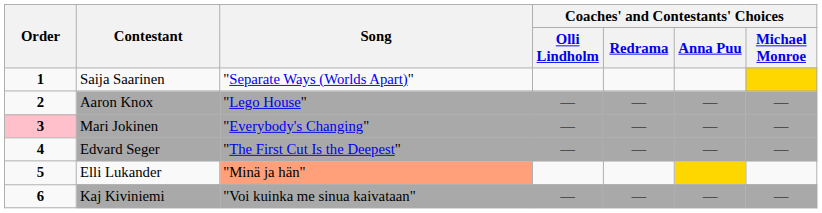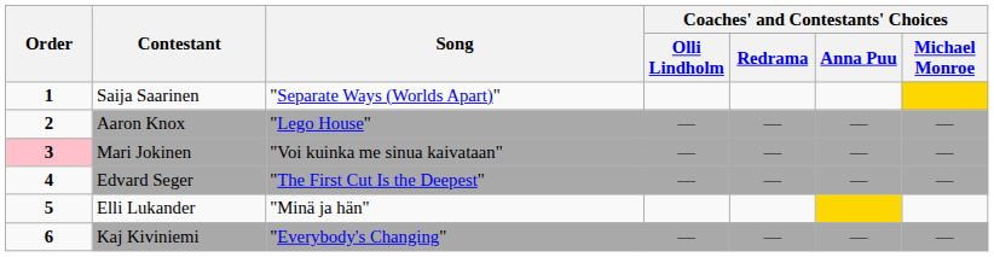 <table class="wikitable" style="width:100%;">
 <tr>
 <th rowspan=2>Order</th>
 <th rowspan=2>Contestant</th>
 <th rowspan=2>Song</th>
 <th colspan=4>Coaches' and Contestants' Choices</th>
 </tr>
 <tr>
 <th width="70"><a href='#'>Olli Lindholm</a></th>
 <th width="70"><a href='#'>Redrama</a></th>
 <th width="70"><a href='#'>Anna Puu</a></th>
 <th width="70"><a href='#'>Michael Monroe</a></th>
 </tr>
 <tr>
 <td align="center"><strong>1</strong></td>
 <td>Saija Saarinen</td>
 <td>"<a href='#'>Separate Ways (Worlds Apart)</a>"</td>
 <td style=";text-align:center;"></td>
 <td style=";text-align:center;"></td>
 <td style=";text-align:center;"></td>
 <td style="background:gold;text-align:center;"></td>
 </tr>
 <tr>
 <td align="center"><strong>2</strong></td>
 <td style="background:darkgrey;text-align:left;">Aaron Knox</td>
 <td style="background:darkgrey;text-align:left;">"<a href='#'>Lego House</a>"</td>
 <td style="background:darkgrey;text-align:center;">—</td>
 <td style="background:darkgrey;text-align:center;">—</td>
 <td style="background:darkgrey;text-align:center;">—</td>
 <td style="background:darkgrey;text-align:center;">—</td>
 </tr>
 <tr>
 <td align="center" style="background: pink;"><strong>3</strong></td>
 <td style="background:darkgrey;text-align:left;">Mari Jokinen</td>
-<td style="background:darkgrey;text-align:left;">"<a href='#'>Everybody's Changing</a>"</td>
+<td style="background:darkgrey;text-align:left;">"Voi kuinka me sinua kaivataan"</td>
 <td style="background:darkgrey;text-align:center;">—</td>
 <td style="background:darkgrey;text-align:center;">—</td>
 <td style="background:darkgrey;text-align:center;">—</td>
 <td style="background:darkgrey;text-align:center;">—</td>
 </tr>
 <tr>
 <td align="center"><strong>4</strong></td>
 <td style="background:darkgrey;text-align:left;">Edvard Seger</td>
 <td style="background:darkgrey;text-align:left;">"<a href='#'>The First Cut Is the Deepest</a>"</td>
 <td style="background:darkgrey;text-align:center;">—</td>
 <td style="background:darkgrey;text-align:center;">—</td>
 <td style="background:darkgrey;text-align:center;">—</td>
 <td style="background:darkgrey;text-align:center;">—</td>
 </tr>
 <tr>
 <td align="center"><strong>5</strong></td>
 <td>Elli Lukander</td>
-<td style="background: lightsalmon;">"Minä ja hän"</td>
+<td>"Minä ja hän"</td>
 <td style=";text-align:center;"></td>
 <td style=";text-align:center;"></td>
 <td style="background:gold;text-align:center;"></td>
 <td style=";text-align:center;"></td>
 </tr>
 <tr>
 <td align="center"><strong>6</strong></td>
 <td style="background:darkgrey;text-align:left;">Kaj Kiviniemi</td>
-<td style="background:darkgrey;text-align:left;">"Voi kuinka me sinua kaivataan"</td>
+<td style="background:darkgrey;text-align:left;">"<a href='#'>Everybody's Changing</a>"</td>
 <td style="background:darkgrey;text-align:center;">—</td>
 <td style="background:darkgrey;text-align:center;">—</td>
 <td style="background:darkgrey;text-align:center;">—</td>
 <td style="background:darkgrey;text-align:center;">—</td>
 </tr>
 </table>
